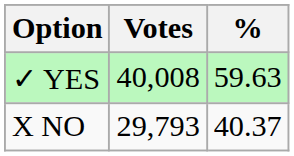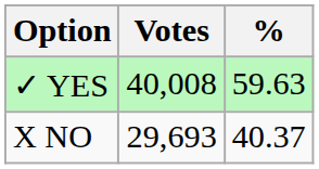 <table class="wikitable">
 <tr>
 <th>Option</th>
 <th>Votes</th>
 <th>%</th>
 </tr>
 <tr>
 <td style=background:#bbf8be>✓ YES</td>
 <td style=background:#bbf8be>40,008</td>
 <td style=background:#bbf8be>59.63</td>
 </tr>
 <tr>
 <td>X NO</td>
-<td>29,793</td>
+<td>29,693</td>
 <td>40.37</td>
 </tr>
 </table>
